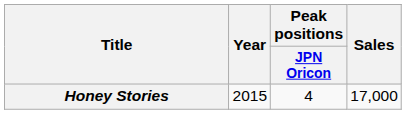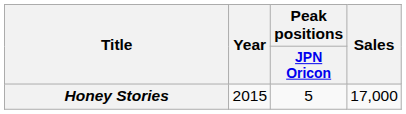 <table class="wikitable plainrowheaders" style="text-align:center;">
 <tr>
 <th scope="col" rowspan="2" style="width:14em;">Title</th>
 <th scope="col" rowspan="2">Year</th>
 <th scope="col" colspan="1">Peak positions</th>
 <th scope="col" rowspan="2">Sales</th>
 </tr>
 <tr>
 <th scope="col" style="width:4em;font-size:90%;"><a href='#'>JPN<br>Oricon</a><br></th>
 </tr>
 <tr>
 <th scope="row"><em>Honey Stories</em></th>
 <td>2015</td>
-<td>4</td>
+<td>5</td>
 <td>17,000</td>
 </tr>
 </table>
